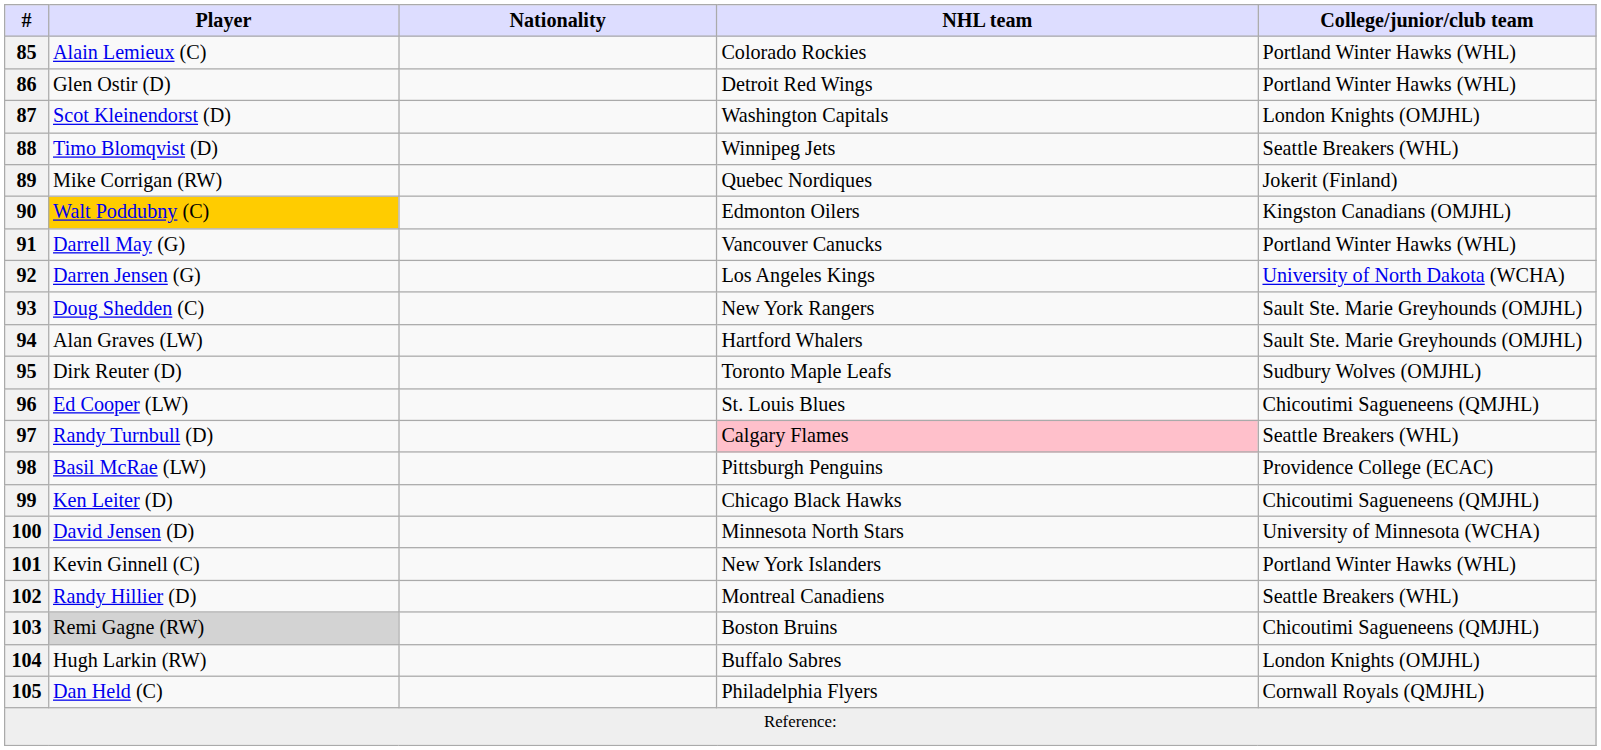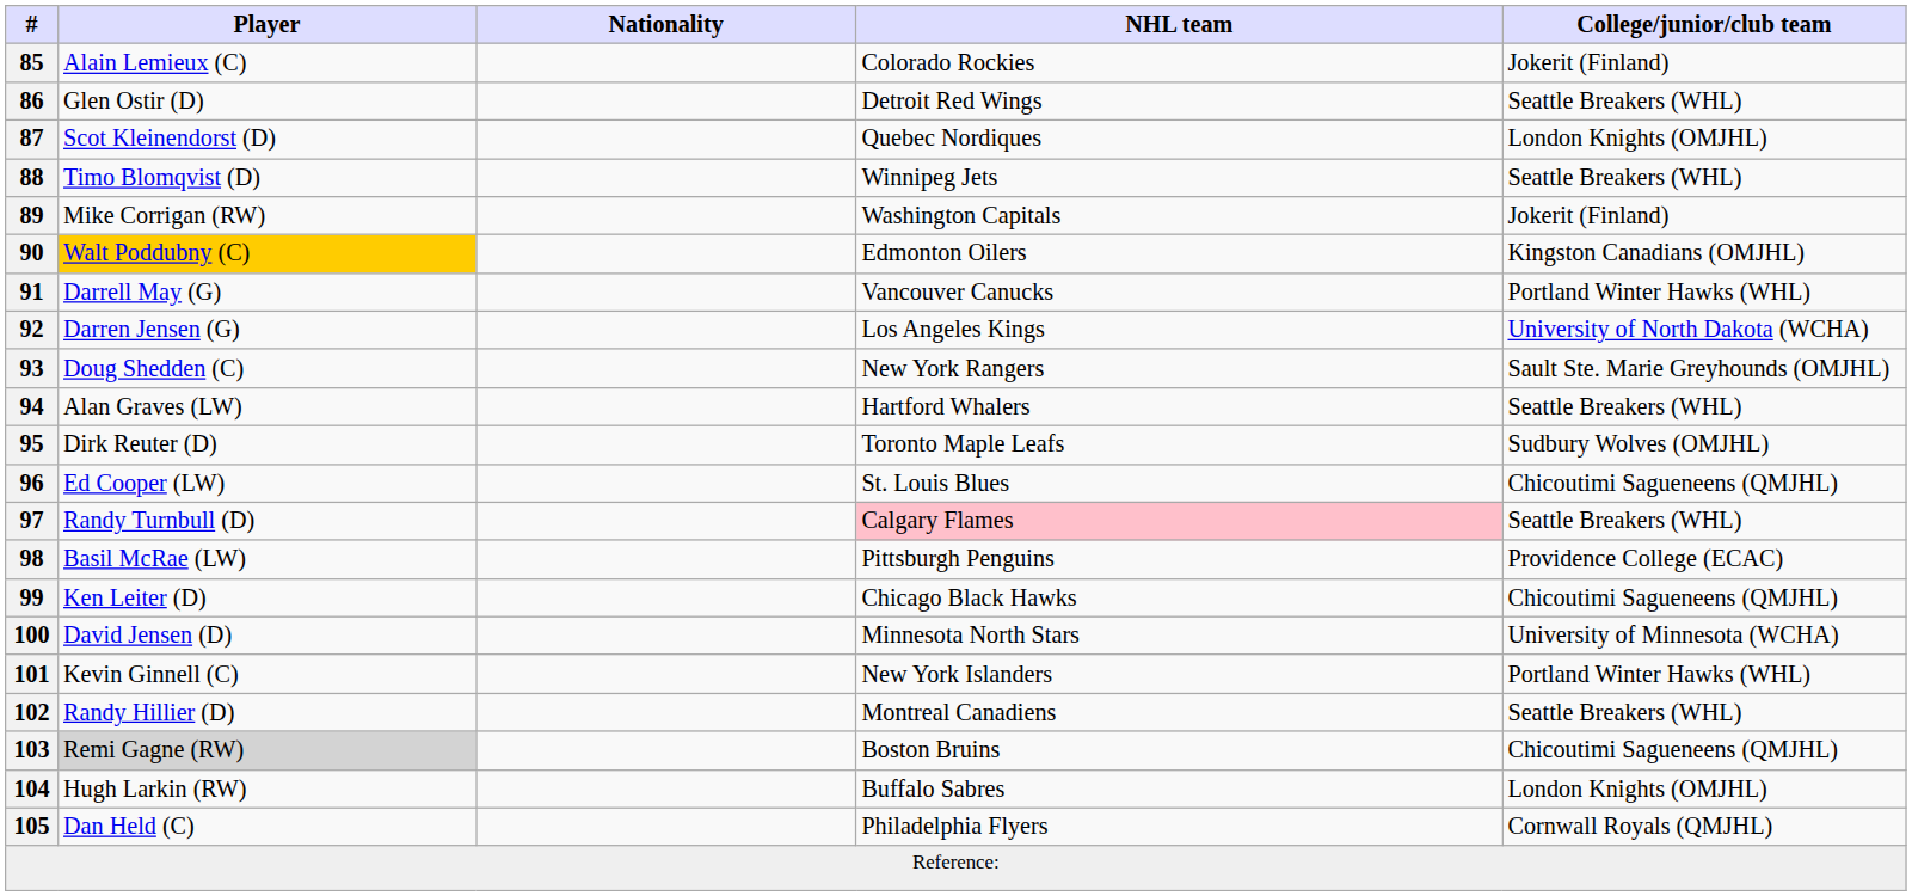 <table class="wikitable" style="width: 100%">
 <tr>
 <th style="background:#ddf; width:2.75%;">#</th>
 <th style="background:#ddf; width:22.0%;">Player</th>
 <th style="background:#ddf; width:20.0%;">Nationality</th>
 <th style="background:#ddf; width:34.0%;">NHL team</th>
 <th style="background:#ddf; width:100.0%;">College/junior/club team</th>
 </tr>
 <tr>
 <th>85</th>
 <td><a href='#'>Alain Lemieux</a> (C)</td>
 <td></td>
 <td>Colorado Rockies</td>
-<td>Portland Winter Hawks (WHL)</td>
+<td>Jokerit (Finland)</td>
 </tr>
 <tr>
 <th>86</th>
 <td>Glen Ostir (D)</td>
 <td></td>
 <td>Detroit Red Wings</td>
-<td>Portland Winter Hawks (WHL)</td>
+<td>Seattle Breakers (WHL)</td>
 </tr>
 <tr>
 <th>87</th>
 <td><a href='#'>Scot Kleinendorst</a> (D)</td>
 <td></td>
-<td>Washington Capitals</td>
+<td>Quebec Nordiques</td>
 <td>London Knights (OMJHL)</td>
 </tr>
 <tr>
 <th>88</th>
 <td><a href='#'>Timo Blomqvist</a> (D)</td>
 <td></td>
 <td>Winnipeg Jets</td>
 <td>Seattle Breakers (WHL)</td>
 </tr>
 <tr>
 <th>89</th>
 <td>Mike Corrigan (RW)</td>
 <td></td>
-<td>Quebec Nordiques</td>
+<td>Washington Capitals</td>
 <td>Jokerit (Finland)</td>
 </tr>
 <tr>
 <th>90</th>
 <td bgcolor="#FFCC00"><a href='#'>Walt Poddubny</a> (C)</td>
 <td></td>
 <td>Edmonton Oilers</td>
 <td>Kingston Canadians (OMJHL)</td>
 </tr>
 <tr>
 <th>91</th>
 <td><a href='#'>Darrell May</a> (G)</td>
 <td></td>
 <td>Vancouver Canucks</td>
 <td>Portland Winter Hawks (WHL)</td>
 </tr>
 <tr>
 <th>92</th>
 <td><a href='#'>Darren Jensen</a> (G)</td>
 <td></td>
 <td>Los Angeles Kings</td>
 <td><a href='#'>University of North Dakota</a> (WCHA)</td>
 </tr>
 <tr>
 <th>93</th>
 <td><a href='#'>Doug Shedden</a> (C)</td>
 <td></td>
 <td>New York Rangers</td>
 <td>Sault Ste. Marie Greyhounds (OMJHL)</td>
 </tr>
 <tr>
 <th>94</th>
 <td>Alan Graves (LW)</td>
 <td></td>
 <td>Hartford Whalers</td>
-<td>Sault Ste. Marie Greyhounds (OMJHL)</td>
+<td>Seattle Breakers (WHL)</td>
 </tr>
 <tr>
 <th>95</th>
 <td>Dirk Reuter (D)</td>
 <td></td>
 <td>Toronto Maple Leafs</td>
 <td>Sudbury Wolves (OMJHL)</td>
 </tr>
 <tr>
 <th>96</th>
 <td><a href='#'>Ed Cooper</a> (LW)</td>
 <td></td>
 <td>St. Louis Blues</td>
 <td>Chicoutimi Sagueneens (QMJHL)</td>
 </tr>
 <tr>
 <th>97</th>
 <td><a href='#'>Randy Turnbull</a> (D)</td>
 <td></td>
 <td style="background: pink;">Calgary Flames</td>
 <td>Seattle Breakers (WHL)</td>
 </tr>
 <tr>
 <th>98</th>
 <td><a href='#'>Basil McRae</a> (LW)</td>
 <td></td>
 <td>Pittsburgh Penguins</td>
 <td>Providence College (ECAC)</td>
 </tr>
 <tr>
 <th>99</th>
 <td><a href='#'>Ken Leiter</a> (D)</td>
 <td></td>
 <td>Chicago Black Hawks</td>
 <td>Chicoutimi Sagueneens (QMJHL)</td>
 </tr>
 <tr>
 <th>100</th>
 <td><a href='#'>David Jensen</a> (D)</td>
 <td></td>
 <td>Minnesota North Stars</td>
 <td>University of Minnesota (WCHA)</td>
 </tr>
 <tr>
 <th>101</th>
 <td>Kevin Ginnell (C)</td>
 <td></td>
 <td>New York Islanders</td>
 <td>Portland Winter Hawks (WHL)</td>
 </tr>
 <tr>
 <th>102</th>
 <td><a href='#'>Randy Hillier</a> (D)</td>
 <td></td>
 <td>Montreal Canadiens</td>
 <td>Seattle Breakers (WHL)</td>
 </tr>
 <tr>
 <th>103</th>
 <td style="background: lightgrey;">Remi Gagne (RW)</td>
 <td></td>
 <td>Boston Bruins</td>
 <td>Chicoutimi Sagueneens (QMJHL)</td>
 </tr>
 <tr>
 <th>104</th>
 <td>Hugh Larkin (RW)</td>
 <td></td>
 <td>Buffalo Sabres</td>
 <td>London Knights (OMJHL)</td>
 </tr>
 <tr>
 <th>105</th>
 <td><a href='#'>Dan Held</a> (C)</td>
 <td></td>
 <td>Philadelphia Flyers</td>
 <td>Cornwall Royals (QMJHL)</td>
 </tr>
 <tr>
 <td align=center colspan="6" bgcolor="#efefef"><sup>Reference: </sup></td>
 </tr>
 </table>
